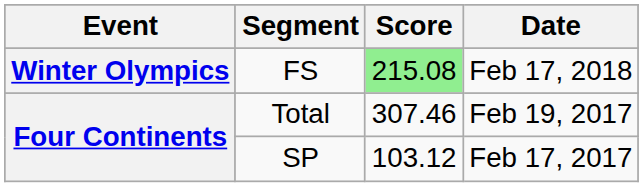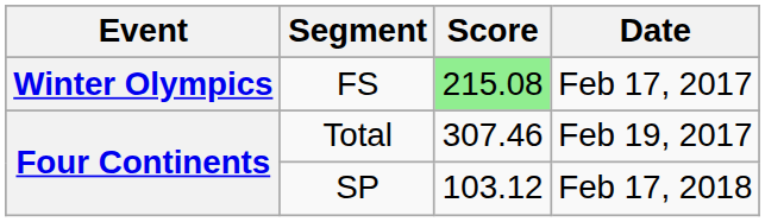 <table class="wikitable plainrowheaders" style="text-align:center">
 <tr>
 <th scope=col>Event</th>
 <th scope=col>Segment</th>
 <th scope=col>Score</th>
 <th scope=col>Date</th>
 </tr>
 <tr>
 <th scope=row rowspan=1><a href='#'>Winter Olympics</a></th>
 <td>FS</td>
 <td style="background: lightgreen;">215.08</td>
-<td>Feb 17, 2018</td>
+<td>Feb 17, 2017</td>
 </tr>
 <tr>
 <th scope=row rowspan=2><a href='#'>Four Continents</a></th>
 <td>Total</td>
 <td>307.46</td>
 <td>Feb 19, 2017</td>
 </tr>
 <tr>
 <td>SP</td>
 <td>103.12</td>
-<td>Feb 17, 2017</td>
+<td>Feb 17, 2018</td>
 </tr>
 </table>
